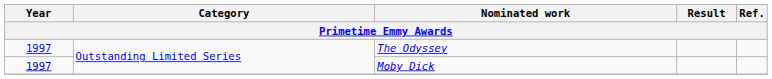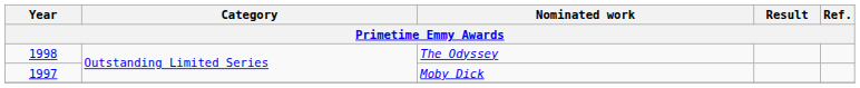 <table class="wikitable sortable plainrowheaders" Style=font-size:98%>
 <tr>
 <th scope="col" style="width:9%;">Year</th>
 <th scope="col" style="width:20em;">Category</th>
 <th scope="col" style="width:20em;">Nominated work</th>
 <th scope="col" style="width:2em;">Result</th>
 <th scope="col" style="width:4%;" class="unsortable">Ref.</th>
 </tr>
 <tr>
 <th colspan=5><a href='#'>Primetime Emmy Awards</a></th>
 </tr>
 <tr>
-<td style="text-align:center;"><a href='#'>1997</a></td>
+<td style="text-align:center;"><a href='#'>1998</a></td>
 <td rowspan=2><a href='#'>Outstanding Limited Series</a></td>
 <td><em><a href='#'>The Odyssey</a></em></td>
 <td></td>
 <td style="text-align:center;"></td>
 </tr>
 <tr>
 <td style="text-align:center;"><a href='#'>1997</a></td>
 <td><em><a href='#'>Moby Dick</a></em></td>
 <td></td>
 <td style="text-align:center;"></td>
 </tr>
 <tr>
 </tr>
 </table>
